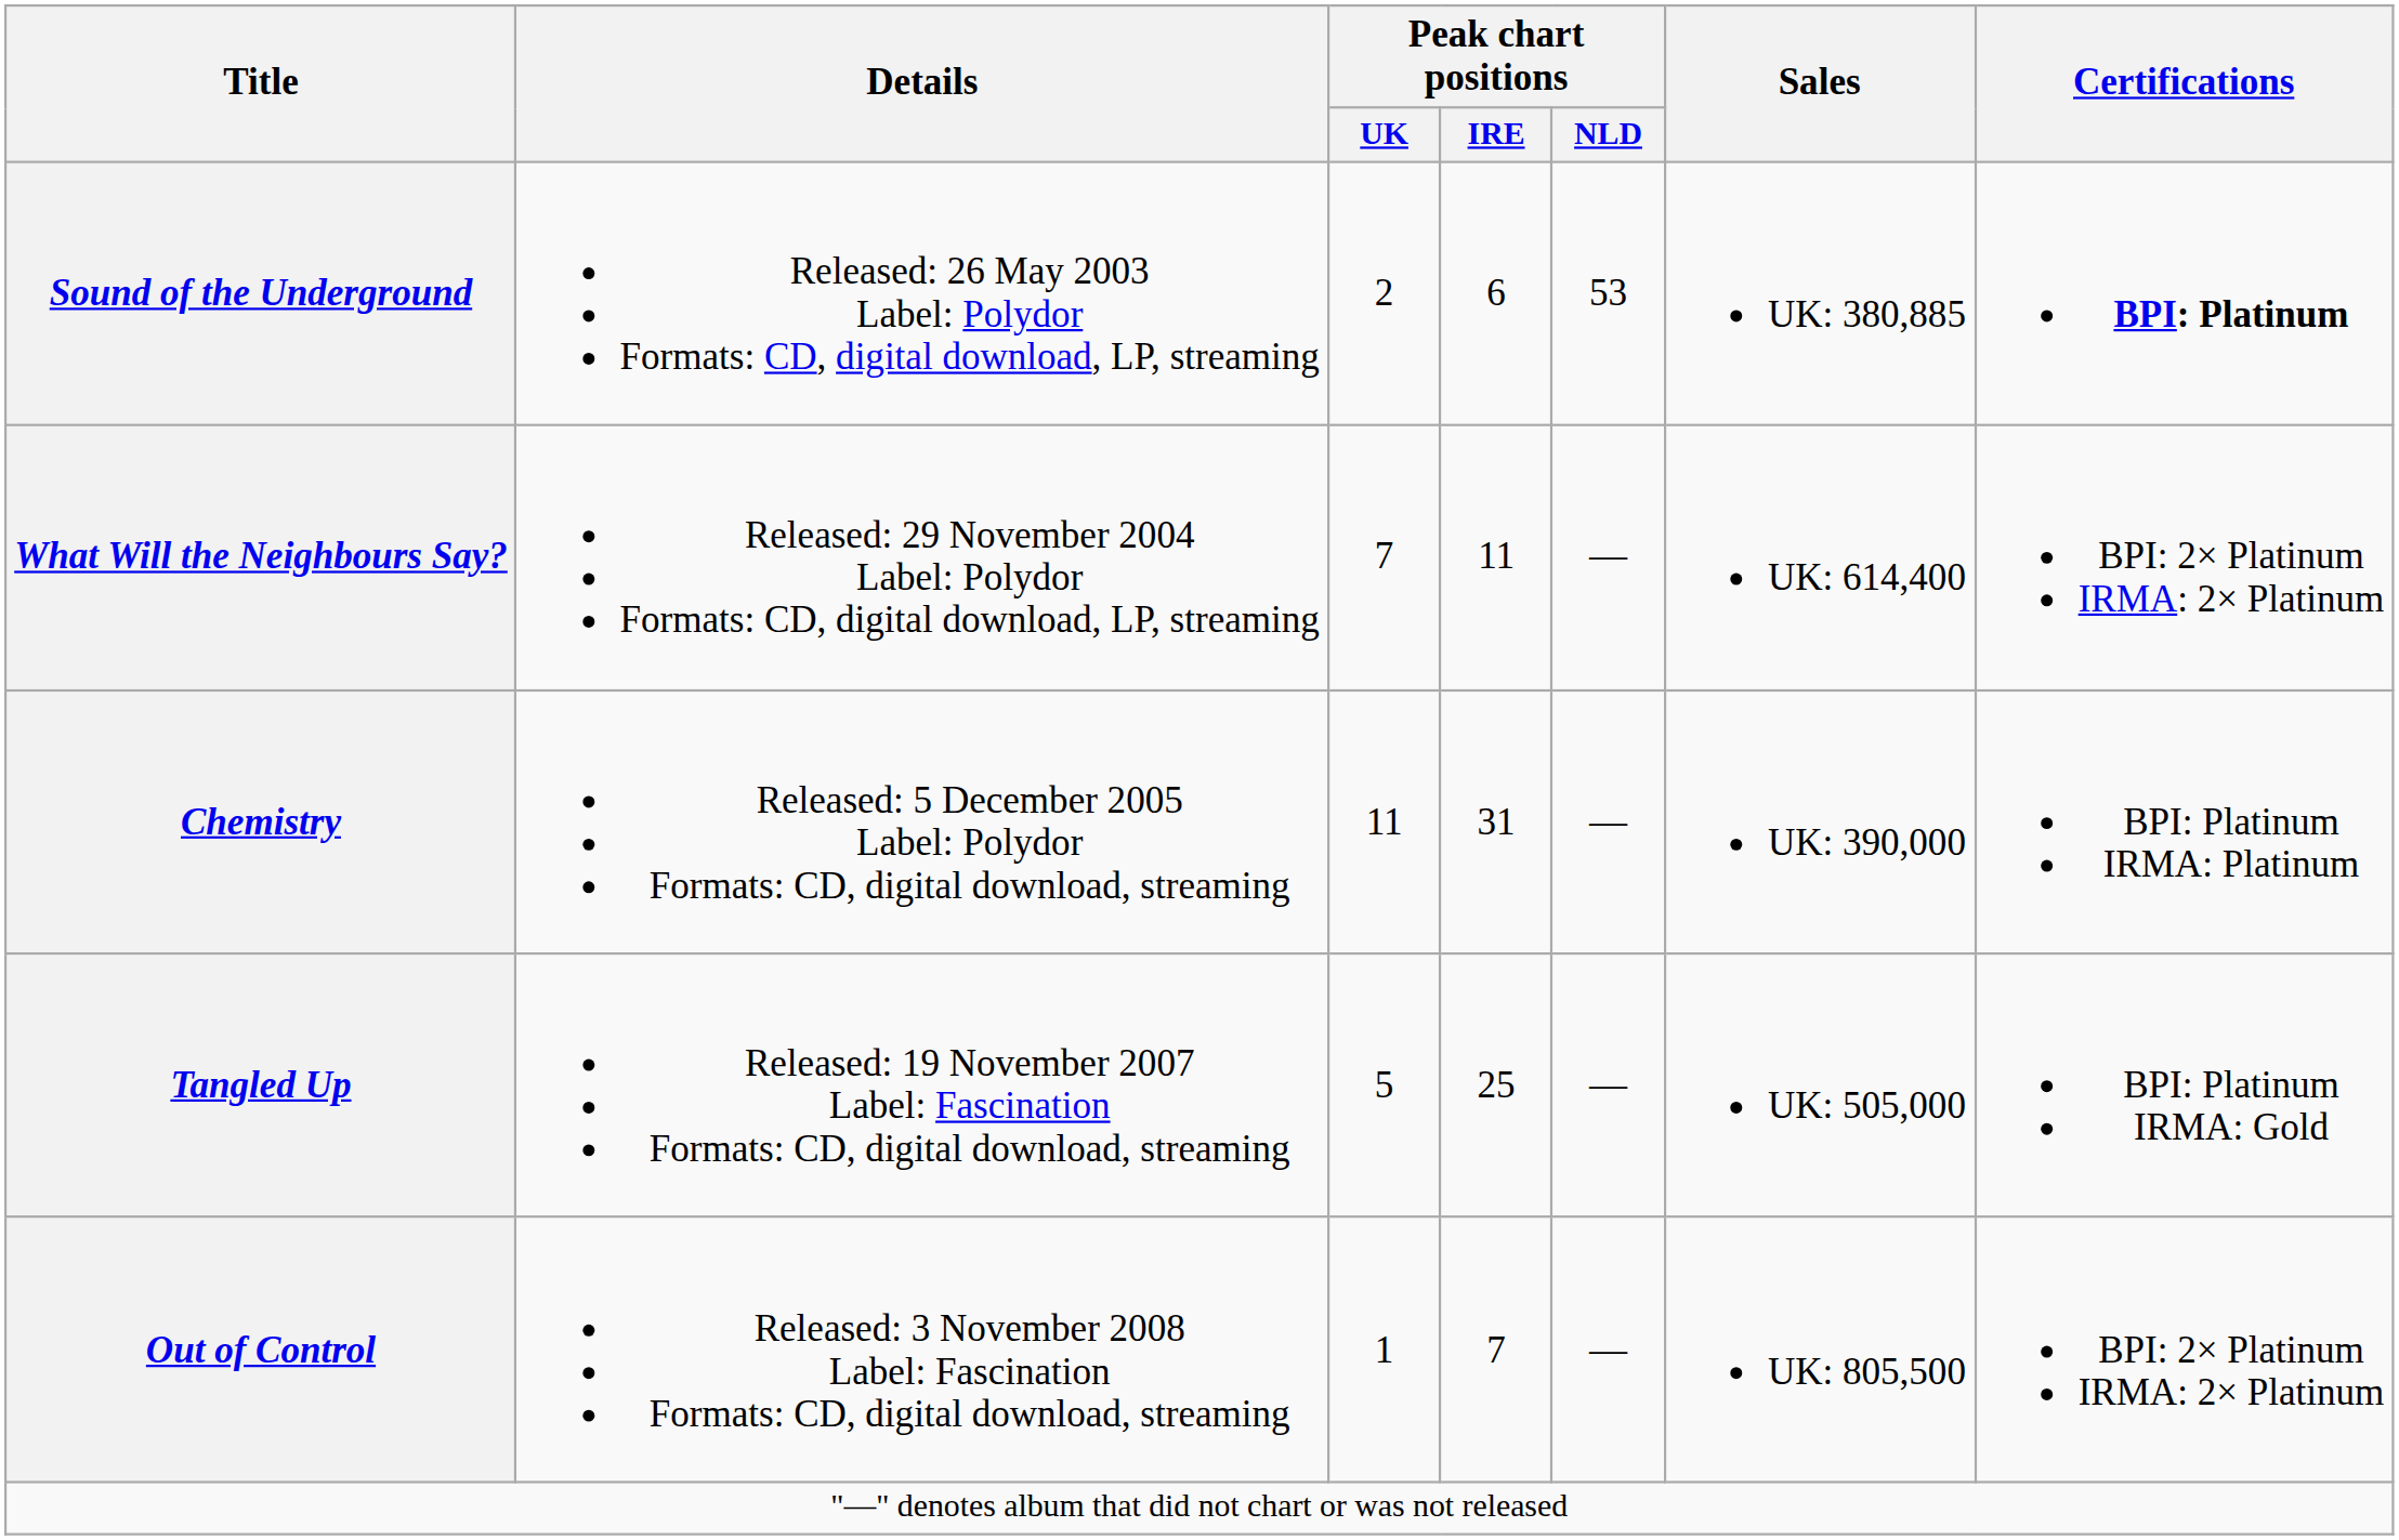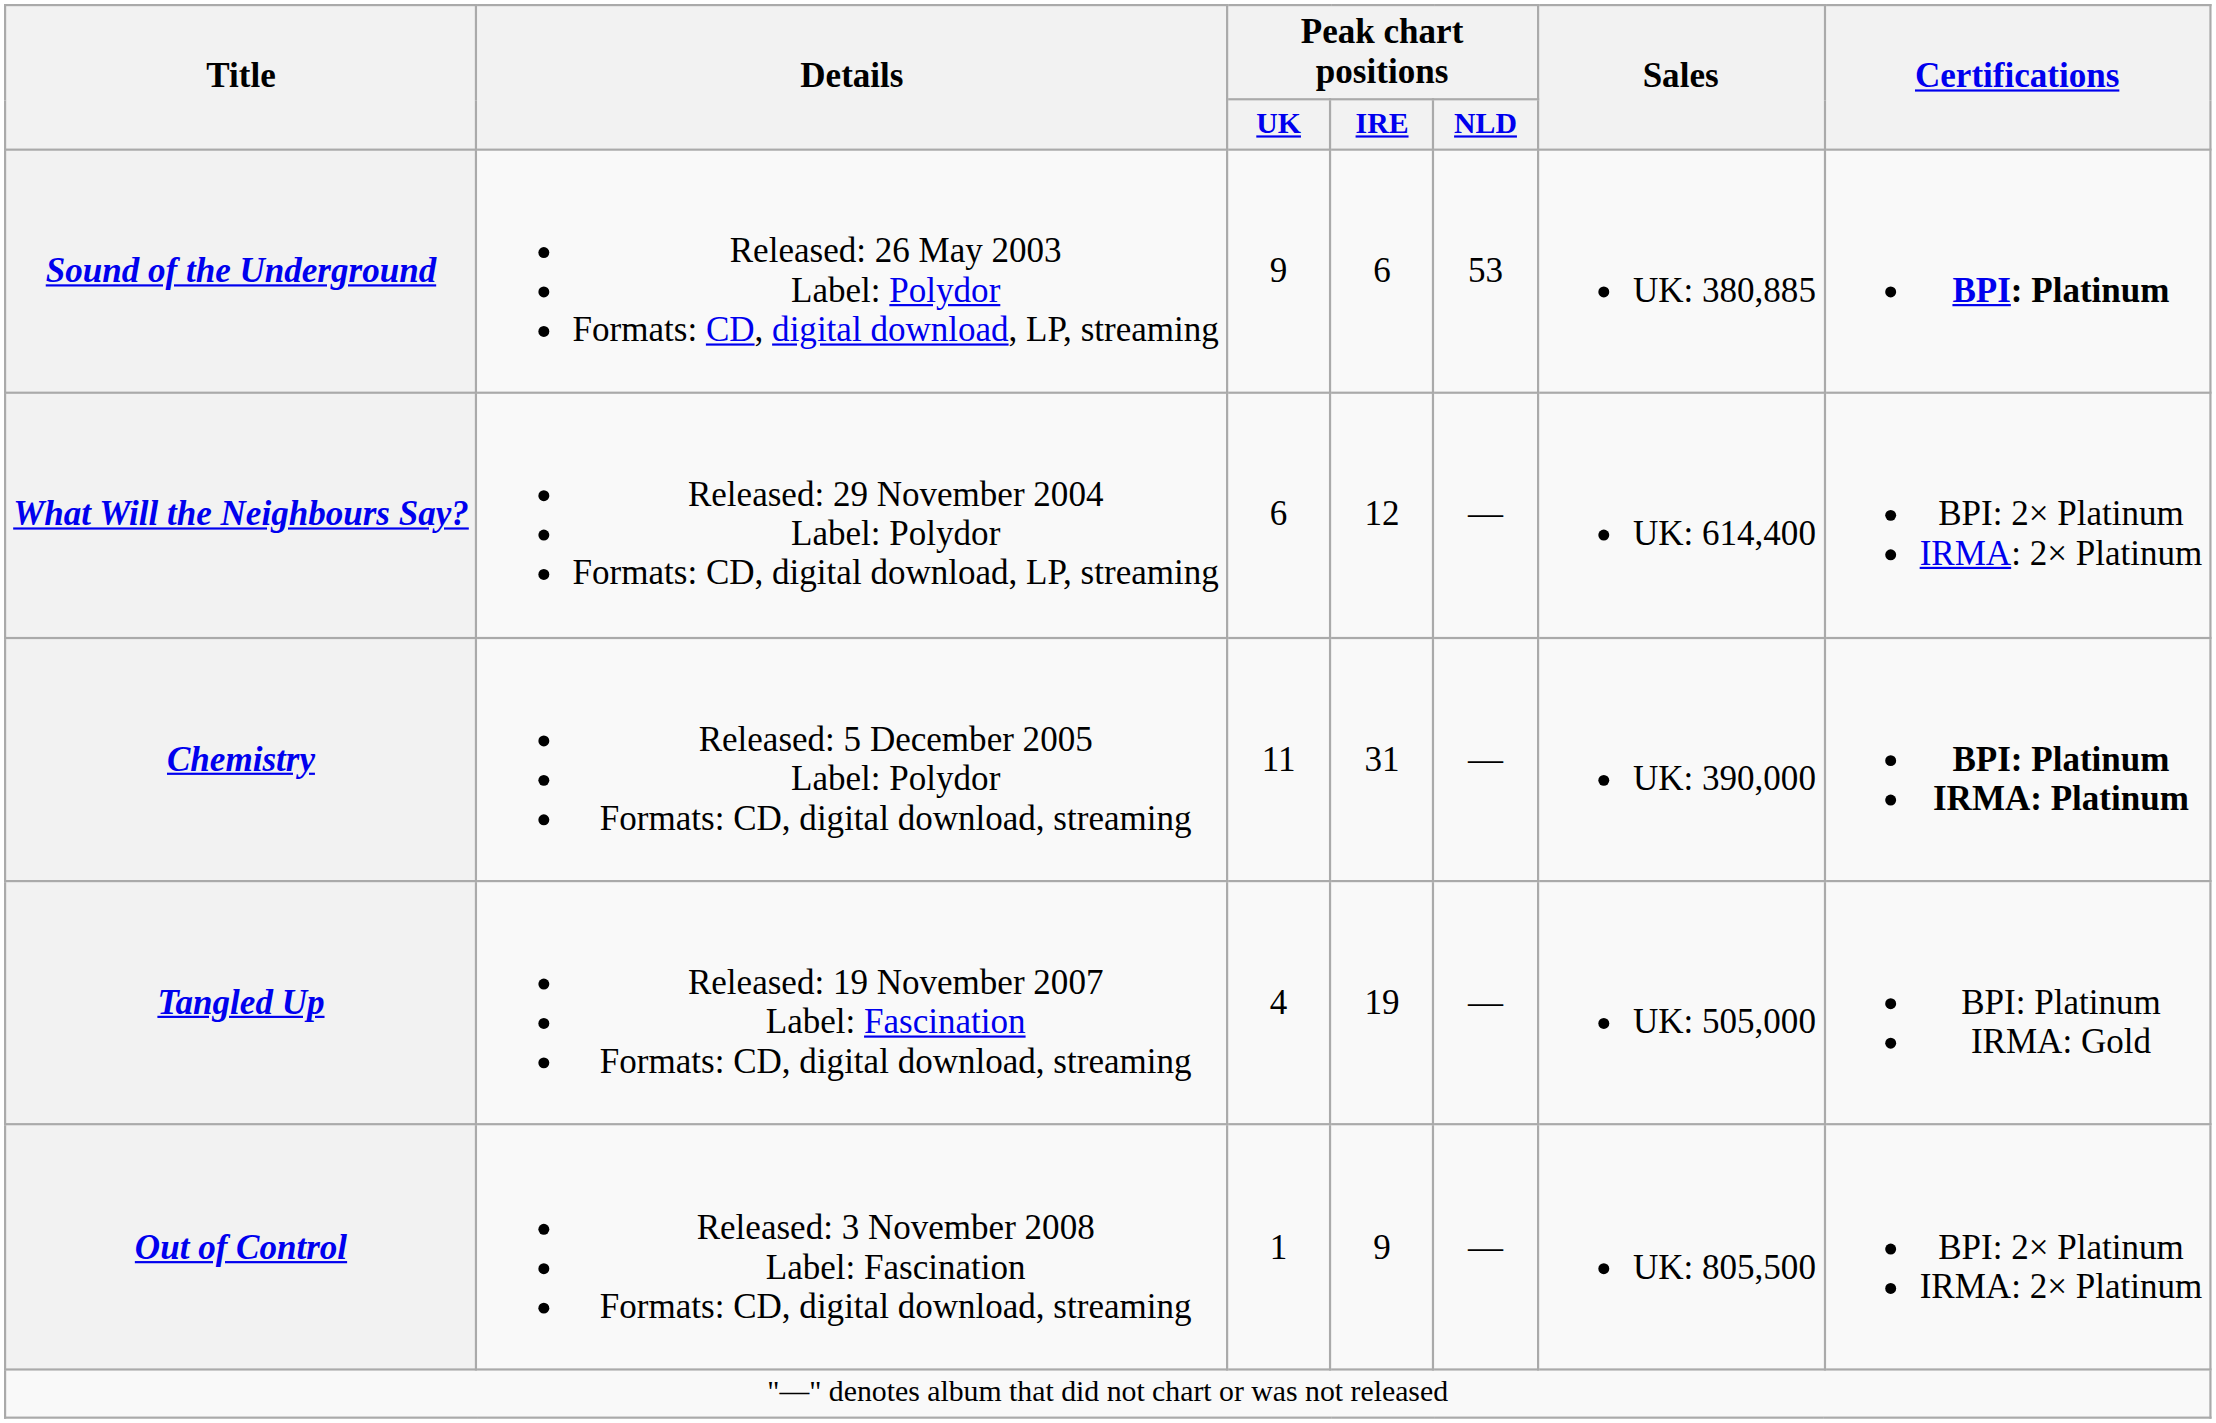 <table class="wikitable plainrowheaders" style="text-align:center">
 <tr>
 <th scope=col rowspan=2>Title</th>
 <th scope=col rowspan=2>Details</th>
 <th scope=col colspan=3>Peak chart positions</th>
 <th scope=col rowspan=2>Sales</th>
 <th scope=col rowspan=2><a href='#'>Certifications</a></th>
 </tr>
 <tr>
 <th scope=col style="width:3em;font-size:85%;"><a href='#'>UK</a><br></th>
 <th scope=col style="width:3em;font-size:85%;"><a href='#'>IRE</a><br></th>
 <th scope=col style="width:3em;font-size:85%;"><a href='#'>NLD</a><br></th>
 </tr>
 <tr>
 <th scope=row><em><a href='#'>Sound of the Underground</a></em></th>
 <td><br><ul><li>Released: 26 May 2003</li><li>Label: <a href='#'>Polydor</a></li><li>Formats: <a href='#'>CD</a>, <a href='#'>digital download</a>, LP, streaming</li></ul></td>
-<td>2</td>
+<td>9</td>
 <td>6</td>
 <td>53</td>
 <td><br><ul><li>UK: 380,885</li></ul></td>
 <td><strong><br><ul><li><a href='#'>BPI</a>: Platinum</li></ul></strong></td>
 </tr>
 <tr>
 <th scope=row><em><a href='#'>What Will the Neighbours Say?</a></em></th>
 <td><br><ul><li>Released: 29 November 2004</li><li>Label: Polydor</li><li>Formats: CD, digital download, LP, streaming</li></ul></td>
-<td>7</td>
-<td>11</td>
+<td>6</td>
+<td>12</td>
 <td>—</td>
 <td><br><ul><li>UK: 614,400</li></ul></td>
 <td><br><ul><li>BPI: 2× Platinum</li><li><a href='#'>IRMA</a>: 2× Platinum</li></ul></td>
 </tr>
 <tr>
 <th scope=row><em><a href='#'>Chemistry</a></em></th>
 <td><br><ul><li>Released: 5 December 2005</li><li>Label: Polydor</li><li>Formats: CD, digital download, streaming</li></ul></td>
 <td>11</td>
 <td>31</td>
 <td>—</td>
 <td><br><ul><li>UK: 390,000</li></ul></td>
-<td><br><ul><li>BPI: Platinum</li><li>IRMA: Platinum</li></ul></td>
+<td><strong><br><ul><li>BPI: Platinum</li><li>IRMA: Platinum</li></ul></strong></td>
 </tr>
 <tr>
 <th scope=row><em><a href='#'>Tangled Up</a></em></th>
 <td><br><ul><li>Released: 19 November 2007</li><li>Label: <a href='#'>Fascination</a></li><li>Formats: CD, digital download, streaming</li></ul></td>
-<td>5</td>
-<td>25</td>
+<td>4</td>
+<td>19</td>
 <td>—</td>
 <td><br><ul><li>UK: 505,000</li></ul></td>
 <td><br><ul><li>BPI: Platinum</li><li>IRMA: Gold</li></ul></td>
 </tr>
 <tr>
 <th scope=row><em><a href='#'>Out of Control</a></em></th>
 <td><br><ul><li>Released: 3 November 2008</li><li>Label: Fascination</li><li>Formats: CD, digital download, streaming</li></ul></td>
 <td>1</td>
-<td>7</td>
+<td>9</td>
 <td>—</td>
 <td><br><ul><li>UK: 805,500</li></ul></td>
 <td><br><ul><li>BPI: 2× Platinum</li><li>IRMA: 2× Platinum</li></ul></td>
 </tr>
 <tr>
 <td colspan=14 style="font-size:85%">"—" denotes album that did not chart or was not released</td>
 </tr>
 </table>
